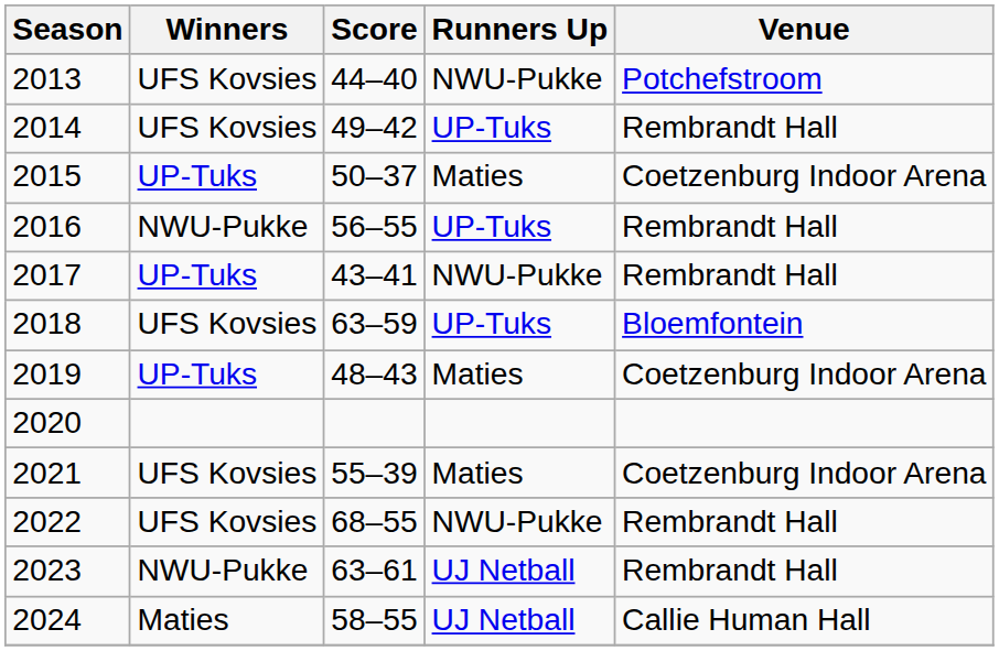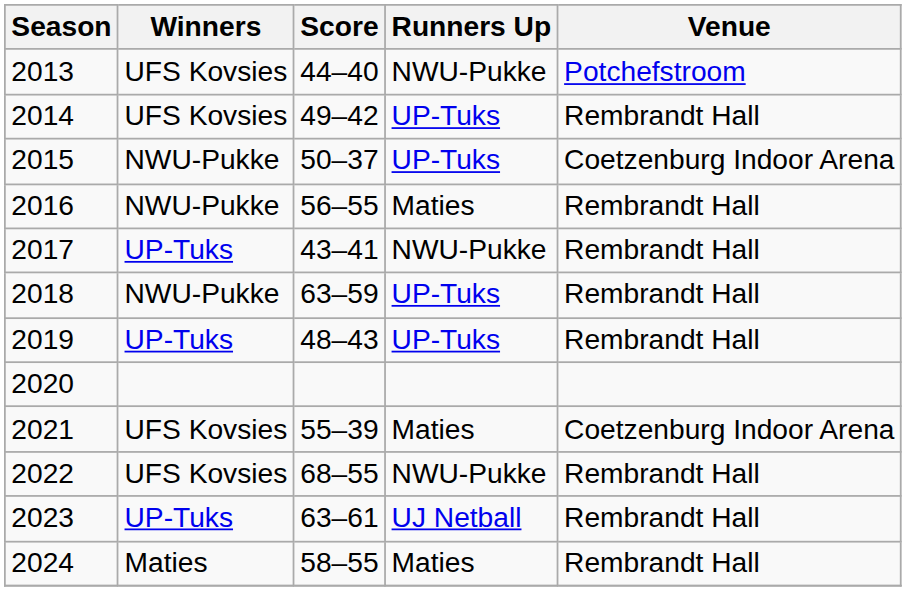 <table class="wikitable collapsible">
 <tr>
 <th>Season</th>
 <th>Winners</th>
 <th>Score</th>
 <th>Runners Up</th>
 <th>Venue</th>
 </tr>
 <tr>
 <td>2013</td>
 <td>UFS Kovsies</td>
 <td>44–40</td>
 <td>NWU-Pukke</td>
 <td><a href='#'>Potchefstroom</a></td>
 </tr>
 <tr>
 <td>2014</td>
 <td>UFS Kovsies</td>
 <td>49–42</td>
 <td><a href='#'>UP-Tuks</a></td>
 <td>Rembrandt Hall</td>
 </tr>
 <tr>
 <td>2015</td>
+<td>NWU-Pukke</td>
+<td>50–37</td>
 <td><a href='#'>UP-Tuks</a></td>
-<td>50–37</td>
-<td>Maties</td>
 <td>Coetzenburg Indoor Arena</td>
 </tr>
 <tr>
 <td>2016</td>
 <td>NWU-Pukke</td>
 <td>56–55</td>
-<td><a href='#'>UP-Tuks</a></td>
+<td>Maties</td>
 <td>Rembrandt Hall</td>
 </tr>
 <tr>
 <td>2017</td>
 <td><a href='#'>UP-Tuks</a></td>
 <td>43–41</td>
 <td>NWU-Pukke</td>
 <td>Rembrandt Hall</td>
 </tr>
 <tr>
 <td>2018</td>
-<td>UFS Kovsies</td>
+<td>NWU-Pukke</td>
 <td>63–59</td>
 <td><a href='#'>UP-Tuks</a></td>
-<td><a href='#'>Bloemfontein</a></td>
+<td>Rembrandt Hall</td>
 </tr>
 <tr>
 <td>2019</td>
 <td><a href='#'>UP-Tuks</a></td>
 <td>48–43</td>
-<td>Maties</td>
-<td>Coetzenburg Indoor Arena</td>
+<td><a href='#'>UP-Tuks</a></td>
+<td>Rembrandt Hall</td>
 </tr>
 <tr>
 <td>2020</td>
 <td><em></em></td>
 <td></td>
 <td></td>
 <td></td>
 </tr>
 <tr>
 <td>2021</td>
 <td>UFS Kovsies</td>
 <td>55–39</td>
 <td>Maties</td>
 <td>Coetzenburg Indoor Arena</td>
 </tr>
 <tr>
 <td>2022</td>
 <td>UFS Kovsies</td>
 <td>68–55</td>
 <td>NWU-Pukke</td>
 <td>Rembrandt Hall</td>
 </tr>
 <tr>
 <td>2023</td>
-<td>NWU-Pukke</td>
+<td><a href='#'>UP-Tuks</a></td>
 <td>63–61</td>
 <td><a href='#'>UJ Netball</a></td>
 <td>Rembrandt Hall</td>
 </tr>
 <tr>
 <td>2024</td>
 <td>Maties</td>
 <td>58–55</td>
-<td><a href='#'>UJ Netball</a></td>
-<td>Callie Human Hall</td>
+<td>Maties</td>
+<td>Rembrandt Hall</td>
 </tr>
 <tr>
 </tr>
 </table>
